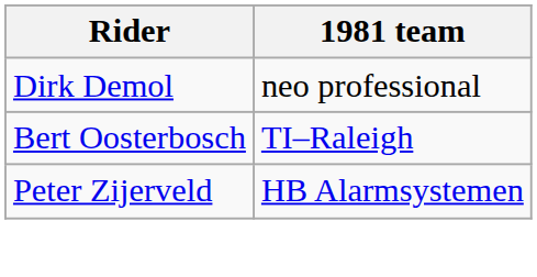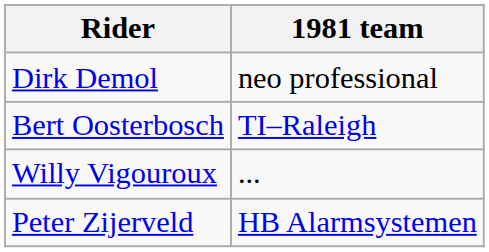 <table class="wikitable">
 <tr>
 <th>Rider</th>
 <th>1981 team</th>
 </tr>
 <tr>
 <td><a href='#'>Dirk Demol</a></td>
 <td>neo professional</td>
 </tr>
 <tr>
 <td><a href='#'>Bert Oosterbosch</a></td>
 <td><a href='#'>TI–Raleigh</a></td>
 </tr>
 <tr>
+<td><a href='#'>Willy Vigouroux</a></td>
+<td>...</td>
+</tr>
+<tr>
 <td><a href='#'>Peter Zijerveld</a></td>
 <td><a href='#'>HB Alarmsystemen</a></td>
 </tr>
 </table>
